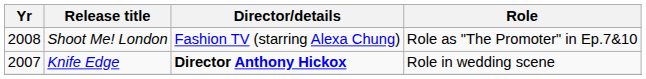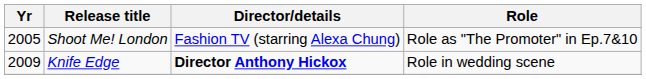 <table class="wikitable sortable" style="text-align:left;font-size:100%;">
 <tr>
 <th>Yr</th>
 <th>Release title</th>
 <th>Director/details</th>
 <th>Role</th>
 </tr>
 <tr>
-<td>2008</td>
+<td>2005</td>
 <td><em>Shoot Me! London</em></td>
 <td><a href='#'>Fashion TV</a> (starring <a href='#'>Alexa Chung</a>)</td>
 <td>Role as "The Promoter" in Ep.7&10</td>
 </tr>
 <tr>
-<td>2007</td>
+<td>2009</td>
 <td><em><a href='#'>Knife Edge</a></em></td>
 <td><strong>Director <a href='#'>Anthony Hickox</a></strong></td>
 <td>Role in wedding scene</td>
 </tr>
 <tr>
 </tr>
 </table>
